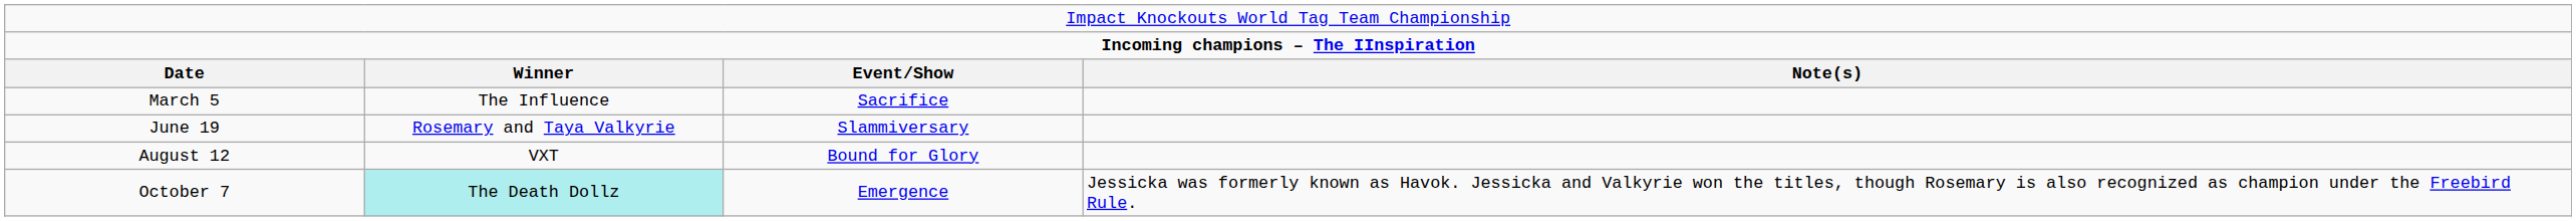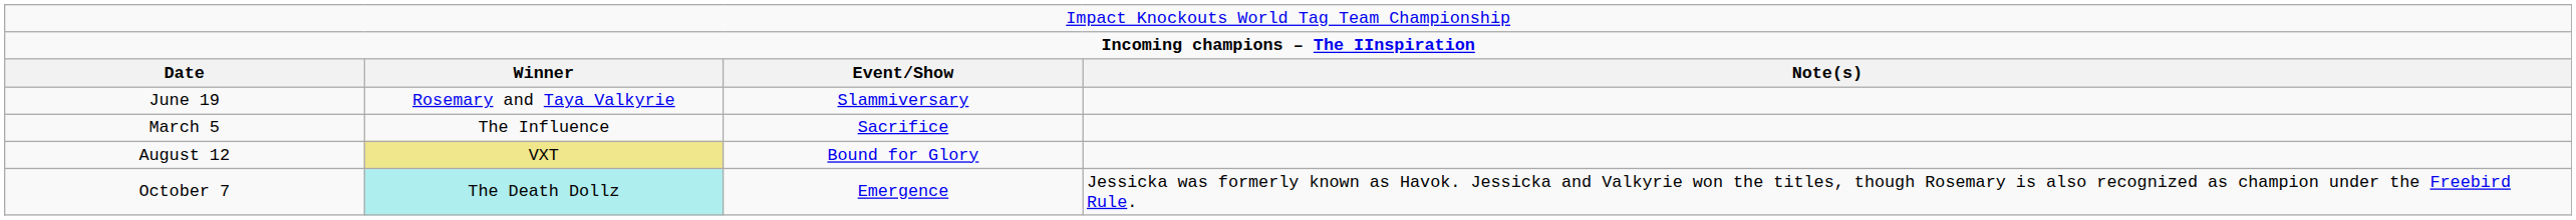 <table class="wikitable" style="text-align:center; width:100%;">
 <tr>
 <td colspan="4" style="text-align: center;"><a href='#'>Impact Knockouts World Tag Team Championship</a></td>
 </tr>
 <tr>
 <td colspan="4" style="text-align: center;"><strong>Incoming champions – <a href='#'>The IInspiration</a> </strong></td>
 </tr>
 <tr>
 <th width=14%>Date</th>
 <th width=14%>Winner</th>
 <th width=14%>Event/Show</th>
 <th width=58%>Note(s)</th>
 </tr>
 <tr>
+<td>June 19</td>
+<td><a href='#'>Rosemary</a> and <a href='#'>Taya Valkyrie</a></td>
+<td><a href='#'>Slammiversary</a></td>
+<td></td>
+</tr>
+<tr>
 <td>March 5</td>
 <td>The Influence<br></td>
 <td><a href='#'>Sacrifice</a></td>
 <td></td>
 </tr>
 <tr>
-<td>June 19</td>
-<td><a href='#'>Rosemary</a> and <a href='#'>Taya Valkyrie</a></td>
-<td><a href='#'>Slammiversary</a></td>
-<td></td>
-</tr>
-<tr>
 <td>August 12</td>
-<td>VXT<br></td>
+<td style="background: khaki;">VXT<br></td>
 <td><a href='#'>Bound for Glory</a></td>
 <td></td>
 </tr>
 <tr>
 <td>October 7</td>
 <td style="background: paleturquoise;">The Death Dollz<br></td>
 <td><a href='#'>Emergence</a><br></td>
 <td align=left>Jessicka was formerly known as Havok. Jessicka and Valkyrie won the titles, though Rosemary is also recognized as champion under the <a href='#'>Freebird Rule</a>.</td>
 </tr>
 </table>
